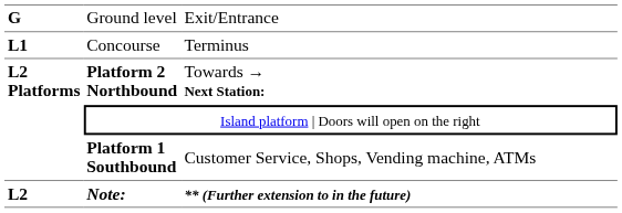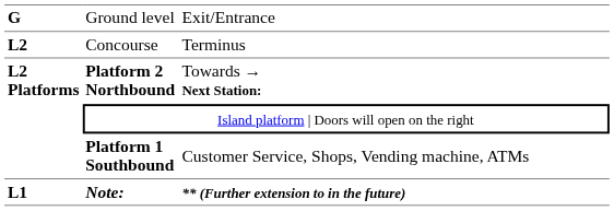 <table table border=0 cellspacing=0 cellpadding=3>
 <tr>
 <td style="border-top:solid 1px gray;border-bottom:solid 1px gray;" width=50 valign=top><strong>G</strong></td>
 <td style="border-top:solid 1px gray;border-bottom:solid 1px gray;" width=85 valign=top>Ground level</td>
 <td style="border-top:solid 1px gray;border-bottom:solid 1px gray;" width=400 valign=top>Exit/Entrance</td>
 </tr>
 <tr>
-<td style="border-bottom:solid 1px gray;"><strong>L1</strong></td>
+<td style="border-bottom:solid 1px gray;" width="50" valign="top"><strong>L2</strong></td>
 <td style="border-bottom:solid 1px gray;">Concourse</td>
 <td style="border-bottom:solid 1px gray;" width="400">Terminus</td>
 </tr>
 <tr>
 <td style="border-bottom:solid 1px gray;" width=50 rowspan=3 valign=top><strong>L2<br>Platforms</strong></td>
 <td style="border-bottom:solid 1px white;" width=85><span><strong>Platform 2</strong><br><strong>Northbound</strong></span></td>
 <td style="border-bottom:solid 1px white;" width=400>Towards → <br><small><strong>Next Station:</strong> </small></td>
 </tr>
 <tr>
 <td style="border-top:solid 2px black;border-right:solid 2px black;border-left:solid 2px black;border-bottom:solid 2px black;text-align:center;" colspan=2><small><a href='#'>Island platform</a> | Doors will open on the right </small></td>
 </tr>
 <tr>
 <td style="border-bottom:solid 1px gray;" width=50><span><strong>Platform 1</strong><br><strong>Southbound</strong></span></td>
 <td style="border-bottom:solid 1px gray;">Customer Service, Shops, Vending machine, ATMs</td>
 </tr>
 <tr>
-<td style="border-bottom:solid 1px gray;" width="50" valign="top"><strong>L2</strong></td>
+<td style="border-bottom:solid 1px gray;"><strong>L1</strong></td>
 <td style="border-bottom:solid 1px gray;" width="85" valign="top"><strong><em>Note:</em></strong></td>
 <td style="border-bottom:solid 1px gray;" width="400" valign="top"><strong><em><small>** (Further extension to  in the future)</small></em></strong></td>
 </tr>
 </table>
